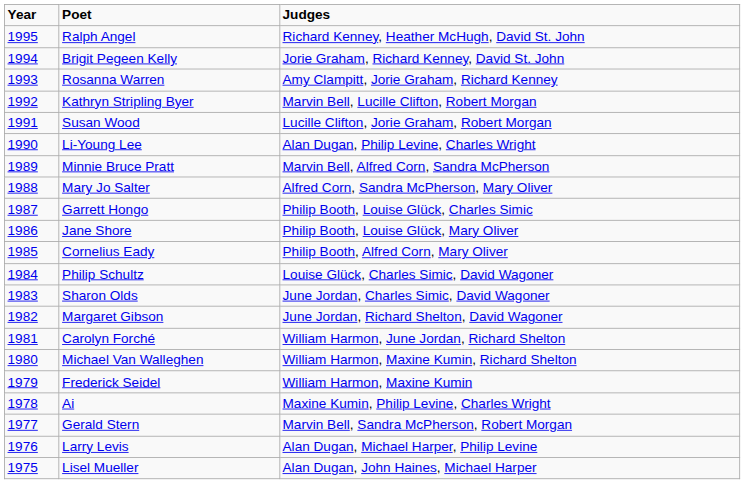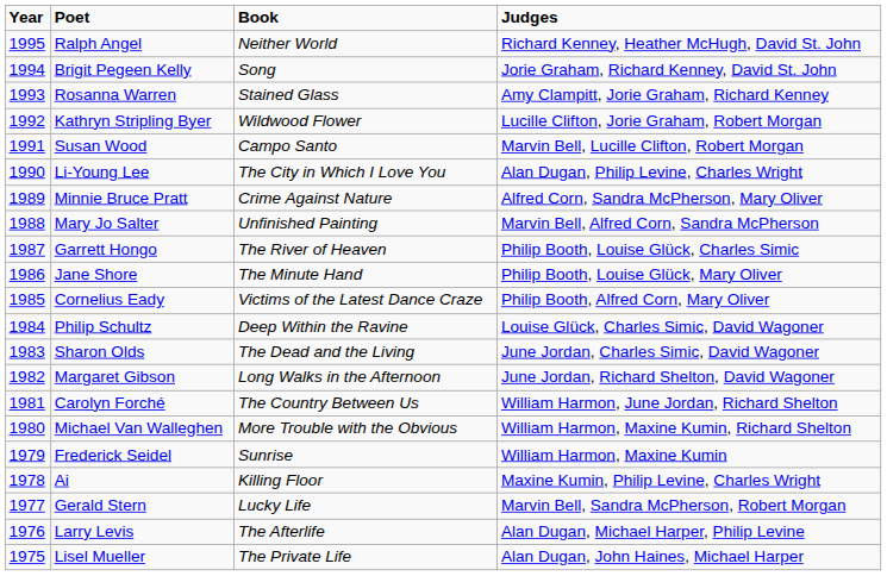 <table class="wikitable" style="width: 98%;">
 <tr valign="top">
 <td><strong>Year</strong></td>
 <td><strong>Poet</strong></td>
+<td><strong>Book</strong></td>
 <td><strong>Judges</strong></td>
 </tr>
 <tr>
 <td><a href='#'>1995</a></td>
 <td><a href='#'>Ralph Angel</a></td>
+<td><em>Neither World</em></td>
 <td><a href='#'>Richard Kenney</a>, <a href='#'>Heather McHugh</a>, <a href='#'>David St. John</a></td>
 </tr>
 <tr>
 <td><a href='#'>1994</a></td>
 <td><a href='#'>Brigit Pegeen Kelly</a></td>
+<td><em>Song</em></td>
 <td><a href='#'>Jorie Graham</a>, <a href='#'>Richard Kenney</a>, <a href='#'>David St. John</a></td>
 </tr>
 <tr>
 <td><a href='#'>1993</a></td>
 <td><a href='#'>Rosanna Warren</a></td>
+<td><em>Stained Glass</em></td>
 <td><a href='#'>Amy Clampitt</a>, <a href='#'>Jorie Graham</a>, <a href='#'>Richard Kenney</a></td>
 </tr>
 <tr>
 <td><a href='#'>1992</a></td>
 <td><a href='#'>Kathryn Stripling Byer</a></td>
-<td><a href='#'>Marvin Bell</a>, <a href='#'>Lucille Clifton</a>, <a href='#'>Robert Morgan</a></td>
+<td><em>Wildwood Flower</em></td>
+<td><a href='#'>Lucille Clifton</a>, <a href='#'>Jorie Graham</a>, <a href='#'>Robert Morgan</a></td>
 </tr>
 <tr>
 <td><a href='#'>1991</a></td>
 <td><a href='#'>Susan Wood</a></td>
-<td><a href='#'>Lucille Clifton</a>, <a href='#'>Jorie Graham</a>, <a href='#'>Robert Morgan</a></td>
+<td><em>Campo Santo</em></td>
+<td><a href='#'>Marvin Bell</a>, <a href='#'>Lucille Clifton</a>, <a href='#'>Robert Morgan</a></td>
 </tr>
 <tr>
 <td><a href='#'>1990</a></td>
 <td><a href='#'>Li-Young Lee</a></td>
+<td><em>The City in Which I Love You</em></td>
 <td><a href='#'>Alan Dugan</a>, <a href='#'>Philip Levine</a>, <a href='#'>Charles Wright</a></td>
 </tr>
 <tr>
 <td><a href='#'>1989</a></td>
 <td><a href='#'>Minnie Bruce Pratt</a></td>
-<td><a href='#'>Marvin Bell</a>, <a href='#'>Alfred Corn</a>, <a href='#'>Sandra McPherson</a></td>
+<td><em>Crime Against Nature</em></td>
+<td><a href='#'>Alfred Corn</a>, <a href='#'>Sandra McPherson</a>, <a href='#'>Mary Oliver</a></td>
 </tr>
 <tr>
 <td><a href='#'>1988</a></td>
 <td><a href='#'>Mary Jo Salter</a></td>
-<td><a href='#'>Alfred Corn</a>, <a href='#'>Sandra McPherson</a>, <a href='#'>Mary Oliver</a></td>
+<td><em>Unfinished Painting</em></td>
+<td><a href='#'>Marvin Bell</a>, <a href='#'>Alfred Corn</a>, <a href='#'>Sandra McPherson</a></td>
 </tr>
 <tr>
 <td><a href='#'>1987</a></td>
 <td><a href='#'>Garrett Hongo</a></td>
+<td><em>The River of Heaven</em></td>
 <td><a href='#'>Philip Booth</a>, <a href='#'>Louise Glück</a>, <a href='#'>Charles Simic</a></td>
 </tr>
 <tr>
 <td><a href='#'>1986</a></td>
 <td><a href='#'>Jane Shore</a></td>
+<td><em>The Minute Hand</em></td>
 <td><a href='#'>Philip Booth</a>, <a href='#'>Louise Glück</a>, <a href='#'>Mary Oliver</a></td>
 </tr>
 <tr>
 <td><a href='#'>1985</a></td>
 <td><a href='#'>Cornelius Eady</a></td>
+<td><em>Victims of the Latest Dance Craze</em></td>
 <td><a href='#'>Philip Booth</a>, <a href='#'>Alfred Corn</a>, <a href='#'>Mary Oliver</a></td>
 </tr>
 <tr>
 <td><a href='#'>1984</a></td>
 <td><a href='#'>Philip Schultz</a></td>
+<td><em>Deep Within the Ravine</em></td>
 <td><a href='#'>Louise Glück</a>, <a href='#'>Charles Simic</a>, <a href='#'>David Wagoner</a></td>
 </tr>
 <tr>
 <td><a href='#'>1983</a></td>
 <td><a href='#'>Sharon Olds</a></td>
+<td><em>The Dead and the Living</em></td>
 <td><a href='#'>June Jordan</a>, <a href='#'>Charles Simic</a>, <a href='#'>David Wagoner</a></td>
 </tr>
 <tr>
 <td><a href='#'>1982</a></td>
 <td><a href='#'>Margaret Gibson</a></td>
+<td><em>Long Walks in the Afternoon</em></td>
 <td><a href='#'>June Jordan</a>, <a href='#'>Richard Shelton</a>, <a href='#'>David Wagoner</a></td>
 </tr>
 <tr>
 <td><a href='#'>1981</a></td>
 <td><a href='#'>Carolyn Forché</a></td>
+<td><em>The Country Between Us</em></td>
 <td><a href='#'>William Harmon</a>, <a href='#'>June Jordan</a>, <a href='#'>Richard Shelton</a></td>
 </tr>
 <tr>
 <td><a href='#'>1980</a></td>
 <td><a href='#'>Michael Van Walleghen</a></td>
+<td><em>More Trouble with the Obvious</em></td>
 <td><a href='#'>William Harmon</a>, <a href='#'>Maxine Kumin</a>, <a href='#'>Richard Shelton</a></td>
 </tr>
 <tr>
 <td><a href='#'>1979</a></td>
 <td><a href='#'>Frederick Seidel</a></td>
+<td><em>Sunrise</em></td>
 <td><a href='#'>William Harmon</a>, <a href='#'>Maxine Kumin</a></td>
 </tr>
 <tr>
 <td><a href='#'>1978</a></td>
 <td><a href='#'>Ai</a></td>
+<td><em>Killing Floor</em></td>
 <td><a href='#'>Maxine Kumin</a>, <a href='#'>Philip Levine</a>, <a href='#'>Charles Wright</a></td>
 </tr>
 <tr>
 <td><a href='#'>1977</a></td>
 <td><a href='#'>Gerald Stern</a></td>
+<td><em>Lucky Life</em></td>
 <td><a href='#'>Marvin Bell</a>, <a href='#'>Sandra McPherson</a>, <a href='#'>Robert Morgan</a></td>
 </tr>
 <tr>
 <td><a href='#'>1976</a></td>
 <td><a href='#'>Larry Levis</a></td>
+<td><em>The Afterlife</em></td>
 <td><a href='#'>Alan Dugan</a>, <a href='#'>Michael Harper</a>, <a href='#'>Philip Levine</a></td>
 </tr>
 <tr>
 <td><a href='#'>1975</a></td>
 <td><a href='#'>Lisel Mueller</a></td>
+<td><em>The Private Life</em></td>
 <td><a href='#'>Alan Dugan</a>, <a href='#'>John Haines</a>, <a href='#'>Michael Harper</a></td>
 </tr>
 </table>
